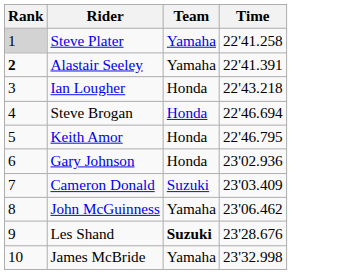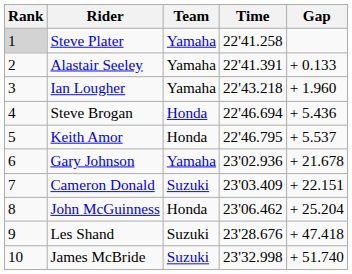 <table class="wikitable">
 <tr style="background:#efefef;">
 <th>Rank</th>
 <th>Rider</th>
 <th>Team</th>
 <th>Time</th>
+<th>Gap</th>
 </tr>
 <tr>
 <td style="background: lightgrey;">1</td>
 <td> <a href='#'>Steve Plater</a></td>
 <td><a href='#'>Yamaha</a></td>
 <td>22'41.258</td>
+<td></td>
 </tr>
 <tr>
-<td><strong>2</strong></td>
+<td>2</td>
 <td> <a href='#'>Alastair Seeley</a></td>
 <td>Yamaha</td>
 <td>22'41.391</td>
+<td>+ 0.133</td>
 </tr>
 <tr>
 <td>3</td>
 <td> <a href='#'>Ian Lougher</a></td>
-<td>Honda</td>
+<td>Yamaha</td>
 <td>22'43.218</td>
+<td>+ 1.960</td>
 </tr>
 <tr>
 <td>4</td>
 <td> Steve Brogan</td>
 <td><a href='#'>Honda</a></td>
 <td>22'46.694</td>
+<td>+ 5.436</td>
 </tr>
 <tr>
 <td>5</td>
 <td> <a href='#'>Keith Amor</a></td>
 <td>Honda</td>
 <td>22'46.795</td>
+<td>+ 5.537</td>
 </tr>
 <tr>
 <td>6</td>
 <td> <a href='#'>Gary Johnson</a></td>
-<td>Honda</td>
+<td><a href='#'>Yamaha</a></td>
 <td>23'02.936</td>
+<td>+ 21.678</td>
 </tr>
 <tr>
 <td>7</td>
 <td> <a href='#'>Cameron Donald</a></td>
 <td><a href='#'>Suzuki</a></td>
 <td>23'03.409</td>
+<td>+ 22.151</td>
 </tr>
 <tr>
 <td>8</td>
 <td> <a href='#'>John McGuinness</a></td>
-<td>Yamaha</td>
+<td>Honda</td>
 <td>23'06.462</td>
+<td>+ 25.204</td>
 </tr>
 <tr>
 <td>9</td>
 <td> Les Shand</td>
-<td><strong>Suzuki</strong></td>
+<td>Suzuki</td>
 <td>23'28.676</td>
+<td>+ 47.418</td>
 </tr>
 <tr>
 <td>10</td>
 <td> James McBride</td>
-<td>Yamaha</td>
+<td><a href='#'>Suzuki</a></td>
 <td>23'32.998</td>
+<td>+ 51.740</td>
 </tr>
 </table>
